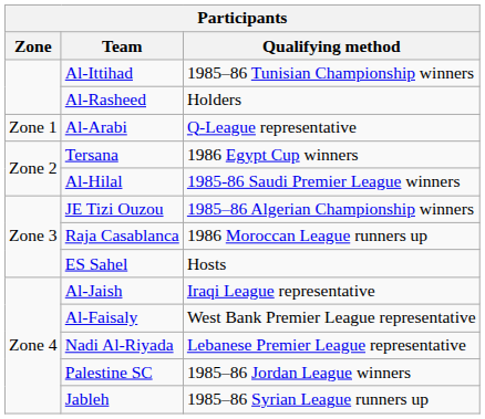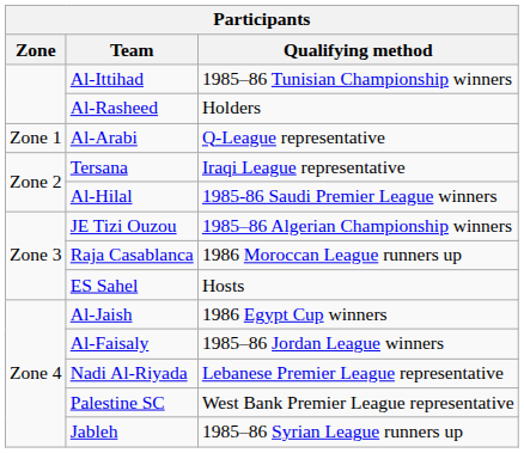 <table class="wikitable">
 <tr>
 <th colspan=4>Participants</th>
 </tr>
 <tr>
 <th>Zone</th>
 <th>Team</th>
 <th>Qualifying method</th>
 </tr>
 <tr>
 <td rowspan=2></td>
 <td> <a href='#'>Al-Ittihad</a></td>
 <td>1985–86 <a href='#'>Tunisian Championship</a> winners</td>
 </tr>
 <tr>
 <td> <a href='#'>Al-Rasheed</a></td>
 <td>Holders</td>
 </tr>
 <tr>
 <td rowspan=1>Zone 1</td>
 <td> <a href='#'>Al-Arabi</a></td>
 <td><a href='#'>Q-League</a> representative</td>
 </tr>
 <tr>
 <td rowspan=2>Zone 2</td>
 <td> <a href='#'>Tersana</a></td>
-<td>1986 <a href='#'>Egypt Cup</a> winners</td>
+<td><a href='#'>Iraqi League</a> representative</td>
 </tr>
 <tr>
 <td> <a href='#'>Al-Hilal</a></td>
 <td><a href='#'>1985-86 Saudi Premier League</a> winners</td>
 </tr>
 <tr>
 <td rowspan=3>Zone 3</td>
 <td> <a href='#'>JE Tizi Ouzou</a></td>
 <td><a href='#'>1985–86 Algerian Championship</a> winners</td>
 </tr>
 <tr>
 <td> <a href='#'>Raja Casablanca</a></td>
 <td>1986 <a href='#'>Moroccan League</a> runners up</td>
 </tr>
 <tr>
 <td> <a href='#'>ES Sahel</a></td>
 <td>Hosts</td>
 </tr>
 <tr>
 <td rowspan=5>Zone 4</td>
 <td> <a href='#'>Al-Jaish</a></td>
-<td><a href='#'>Iraqi League</a> representative</td>
+<td>1986 <a href='#'>Egypt Cup</a> winners</td>
 </tr>
 <tr>
 <td> <a href='#'>Al-Faisaly</a></td>
-<td>West Bank Premier League representative</td>
+<td>1985–86 <a href='#'>Jordan League</a> winners</td>
 </tr>
 <tr>
 <td> <a href='#'>Nadi Al-Riyada</a></td>
 <td><a href='#'>Lebanese Premier League</a> representative</td>
 </tr>
 <tr>
 <td> <a href='#'>Palestine SC</a></td>
-<td>1985–86 <a href='#'>Jordan League</a> winners</td>
+<td>West Bank Premier League representative</td>
 </tr>
 <tr>
 <td> <a href='#'>Jableh</a></td>
 <td>1985–86 <a href='#'>Syrian League</a> runners up</td>
 </tr>
 </table>
